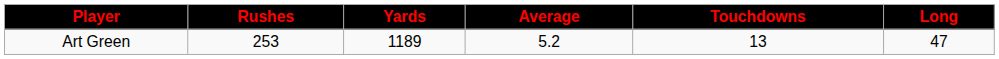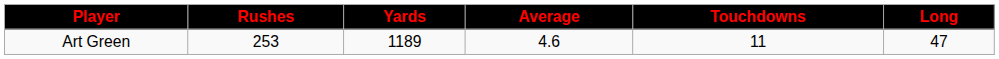 <table class="wikitable" style="min-width:80%;text-align:center;">
 <tr>
 <th style="background:black; color:red;">Player</th>
 <th style="background:black; color:red;">Rushes</th>
 <th style="background:black; color:red;">Yards</th>
 <th style="background:black; color:red;">Average</th>
 <th style="background:black; color:red;">Touchdowns</th>
 <th style="background:black; color:red;">Long</th>
 </tr>
 <tr>
 <td>Art Green</td>
 <td>253</td>
 <td>1189</td>
-<td>5.2</td>
-<td>13</td>
+<td>4.6</td>
+<td>11</td>
 <td>47</td>
 </tr>
 </table>
